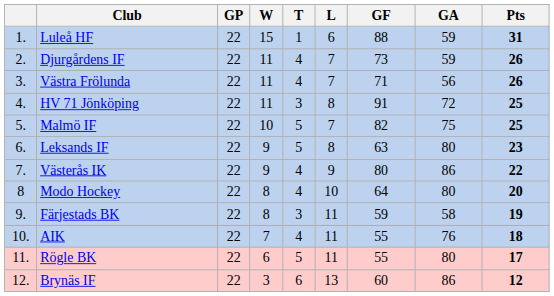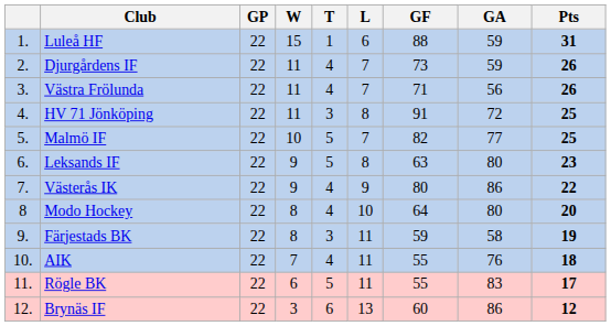 <table class="wikitable">
 <tr>
 <th width="30"></th>
 <th width="200">Club</th>
 <th width="30">GP</th>
 <th width="30">W</th>
 <th width="30">T</th>
 <th width="30">L</th>
 <th width="70">GF</th>
 <th width="70">GA</th>
 <th width="70">Pts</th>
 </tr>
 <tr bgcolor="#BCD2EE" align="center">
 <td>1.</td>
 <td align="left"><a href='#'>Luleå HF</a></td>
 <td>22</td>
 <td>15</td>
 <td>1</td>
 <td>6</td>
 <td>88</td>
 <td>59</td>
 <td><strong>31</strong></td>
 </tr>
 <tr bgcolor="#BCD2EE" align="center">
 <td>2.</td>
 <td align="left"><a href='#'>Djurgårdens IF</a></td>
 <td>22</td>
 <td>11</td>
 <td>4</td>
 <td>7</td>
 <td>73</td>
 <td>59</td>
 <td><strong>26</strong></td>
 </tr>
 <tr bgcolor="#BCD2EE" align="center">
 <td>3.</td>
 <td align="left"><a href='#'>Västra Frölunda</a></td>
 <td>22</td>
 <td>11</td>
 <td>4</td>
 <td>7</td>
 <td>71</td>
 <td>56</td>
 <td><strong>26</strong></td>
 </tr>
 <tr bgcolor="#BCD2EE" align="center">
 <td>4.</td>
 <td align="left"><a href='#'>HV 71 Jönköping</a></td>
 <td>22</td>
 <td>11</td>
 <td>3</td>
 <td>8</td>
 <td>91</td>
 <td>72</td>
 <td><strong>25</strong></td>
 </tr>
 <tr bgcolor="#BCD2EE" align="center">
 <td>5.</td>
 <td align="left"><a href='#'>Malmö IF</a></td>
 <td>22</td>
 <td>10</td>
 <td>5</td>
 <td>7</td>
 <td>82</td>
-<td>75</td>
+<td>77</td>
 <td><strong>25</strong></td>
 </tr>
 <tr bgcolor="#BCD2EE" align="center">
 <td>6.</td>
 <td align="left"><a href='#'>Leksands IF</a></td>
 <td>22</td>
 <td>9</td>
 <td>5</td>
 <td>8</td>
 <td>63</td>
 <td>80</td>
 <td><strong>23</strong></td>
 </tr>
 <tr bgcolor="#BCD2EE" align="center">
 <td>7.</td>
 <td align="left"><a href='#'>Västerås IK</a></td>
 <td>22</td>
 <td>9</td>
 <td>4</td>
 <td>9</td>
 <td>80</td>
 <td>86</td>
 <td><strong>22</strong></td>
 </tr>
 <tr bgcolor="#BCD2EE" align="center">
 <td>8</td>
 <td align="left"><a href='#'>Modo Hockey</a></td>
 <td>22</td>
 <td>8</td>
 <td>4</td>
 <td>10</td>
 <td>64</td>
 <td>80</td>
 <td><strong>20</strong></td>
 </tr>
 <tr bgcolor="#BCD2EE" align="center">
 <td>9.</td>
 <td align="left"><a href='#'>Färjestads BK</a></td>
 <td>22</td>
 <td>8</td>
 <td>3</td>
 <td>11</td>
 <td>59</td>
 <td>58</td>
 <td><strong>19</strong></td>
 </tr>
 <tr bgcolor="#BCD2EE" align="center">
 <td>10.</td>
 <td align="left"><a href='#'>AIK</a></td>
 <td>22</td>
 <td>7</td>
 <td>4</td>
 <td>11</td>
 <td>55</td>
 <td>76</td>
 <td><strong>18</strong></td>
 </tr>
 <tr bgcolor="#ffcccc" align="center">
 <td>11.</td>
 <td align="left"><a href='#'>Rögle BK</a></td>
 <td>22</td>
 <td>6</td>
 <td>5</td>
 <td>11</td>
 <td>55</td>
-<td>80</td>
+<td>83</td>
 <td><strong>17</strong></td>
 </tr>
 <tr bgcolor="#ffcccc" align="center">
 <td>12.</td>
 <td align="left"><a href='#'>Brynäs IF</a></td>
 <td>22</td>
 <td>3</td>
 <td>6</td>
 <td>13</td>
 <td>60</td>
 <td>86</td>
 <td><strong>12</strong></td>
 </tr>
 </table>
